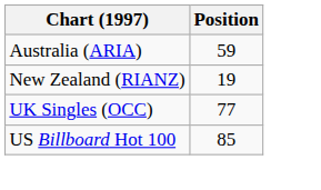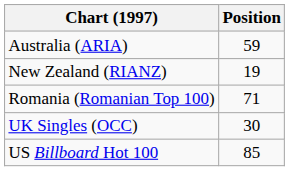 <table class="wikitable sortable">
 <tr>
 <th>Chart (1997)</th>
 <th>Position</th>
 </tr>
 <tr>
 <td>Australia (<a href='#'>ARIA</a>)</td>
 <td align="center">59</td>
 </tr>
 <tr>
 <td>New Zealand (<a href='#'>RIANZ</a>)</td>
 <td align="center">19</td>
 </tr>
 <tr>
+<td>Romania (<a href='#'>Romanian Top 100</a>)</td>
+<td align="center">71</td>
+</tr>
+<tr>
 <td><a href='#'>UK Singles</a> (<a href='#'>OCC</a>)</td>
-<td align="center">77</td>
+<td align="center">30</td>
 </tr>
 <tr>
 <td>US <a href='#'><em>Billboard</em> Hot 100</a></td>
 <td align="center">85</td>
 </tr>
 </table>
